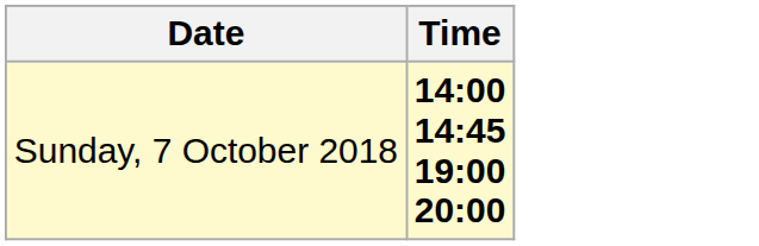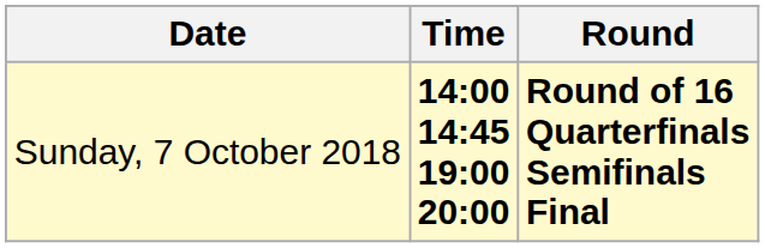 <table class="wikitable">
 <tr>
 <th>Date</th>
 <th>Time</th>
+<th>Round</th>
 </tr>
 <tr>
 <td style=background:lemonchiffon>Sunday, 7 October 2018</td>
 <td style=background:lemonchiffon align=right><strong>14:00<br>14:45<br>19:00<br>20:00</strong></td>
+<td style=background:lemonchiffon><strong>Round of 16<br>Quarterfinals<br>Semifinals<br>Final</strong></td>
 </tr>
 </table>
